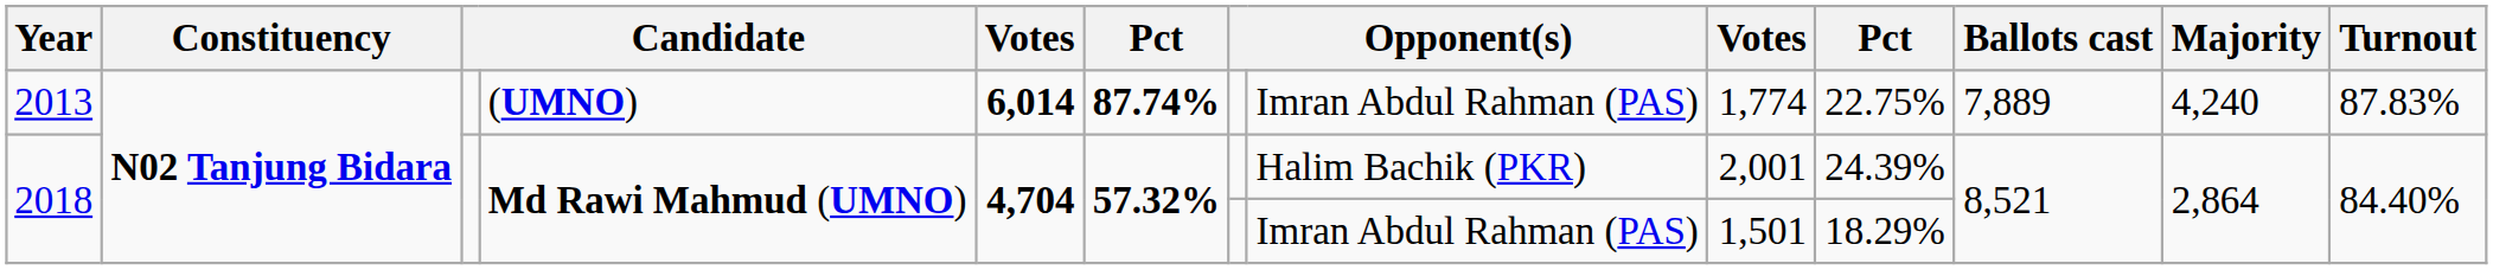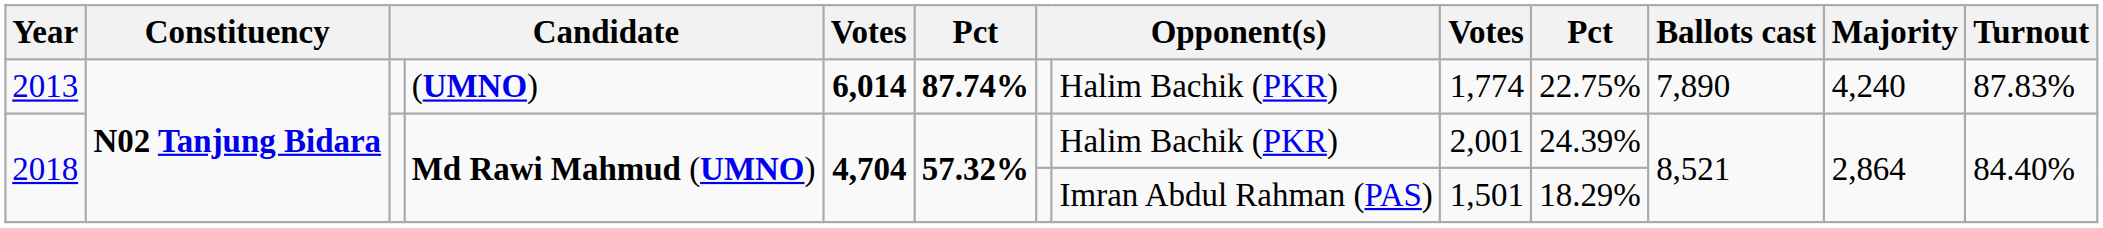 <table class="wikitable" style="margin:0.5em ; font-size:95%">
 <tr>
 <th>Year</th>
 <th>Constituency</th>
 <th colspan=2>Candidate</th>
 <th>Votes</th>
 <th>Pct</th>
 <th colspan=2>Opponent(s)</th>
 <th>Votes</th>
 <th>Pct</th>
 <th>Ballots cast</th>
 <th>Majority</th>
 <th>Turnout</th>
 </tr>
 <tr>
 <td><a href='#'>2013</a></td>
 <td rowspan=3><strong>N02 <a href='#'>Tanjung Bidara</a></strong></td>
 <td></td>
 <td> (<a href='#'><strong>UMNO</strong></a>)</td>
 <td align="right"><strong>6,014</strong></td>
 <td><strong>87.74%</strong></td>
 <td></td>
-<td>Imran Abdul Rahman (<a href='#'>PAS</a>)</td>
+<td>Halim Bachik (<a href='#'>PKR</a>)</td>
 <td align="right">1,774</td>
 <td>22.75%</td>
-<td>7,889</td>
+<td>7,890</td>
 <td>4,240</td>
 <td>87.83%</td>
 </tr>
 <tr>
 <td rowspan=2><a href='#'>2018</a></td>
 <td rowspan=2 ></td>
 <td rowspan=2><strong>Md Rawi Mahmud</strong> (<a href='#'><strong>UMNO</strong></a>)</td>
 <td rowspan=2 align="right"><strong>4,704</strong></td>
 <td rowspan=2><strong>57.32%</strong></td>
 <td></td>
 <td>Halim Bachik (<a href='#'>PKR</a>)</td>
 <td align="right">2,001</td>
 <td>24.39%</td>
 <td rowspan=2>8,521</td>
 <td rowspan=2>2,864</td>
 <td rowspan=2>84.40%</td>
 </tr>
 <tr>
 <td></td>
 <td>Imran Abdul Rahman (<a href='#'>PAS</a>)</td>
 <td align="right">1,501</td>
 <td>18.29%</td>
 </tr>
 </table>
